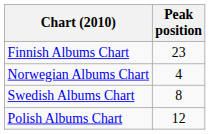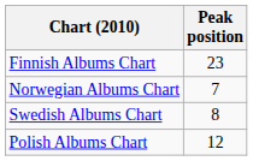 <table class="wikitable sortable">
 <tr>
 <th style="text-align:center;">Chart (2010)</th>
 <th style="text-align:center;">Peak<br>position</th>
 </tr>
 <tr>
 <td align="left"><a href='#'>Finnish Albums Chart</a></td>
 <td style="text-align:center;">23</td>
 </tr>
 <tr>
 <td align="left"><a href='#'>Norwegian Albums Chart</a></td>
-<td style="text-align:center;">4</td>
+<td style="text-align:center;">7</td>
 </tr>
 <tr>
 <td align="left"><a href='#'>Swedish Albums Chart</a></td>
 <td style="text-align:center;">8</td>
 </tr>
 <tr>
 <td align="left"><a href='#'>Polish Albums Chart</a></td>
 <td style="text-align:center;">12</td>
 </tr>
 </table>
